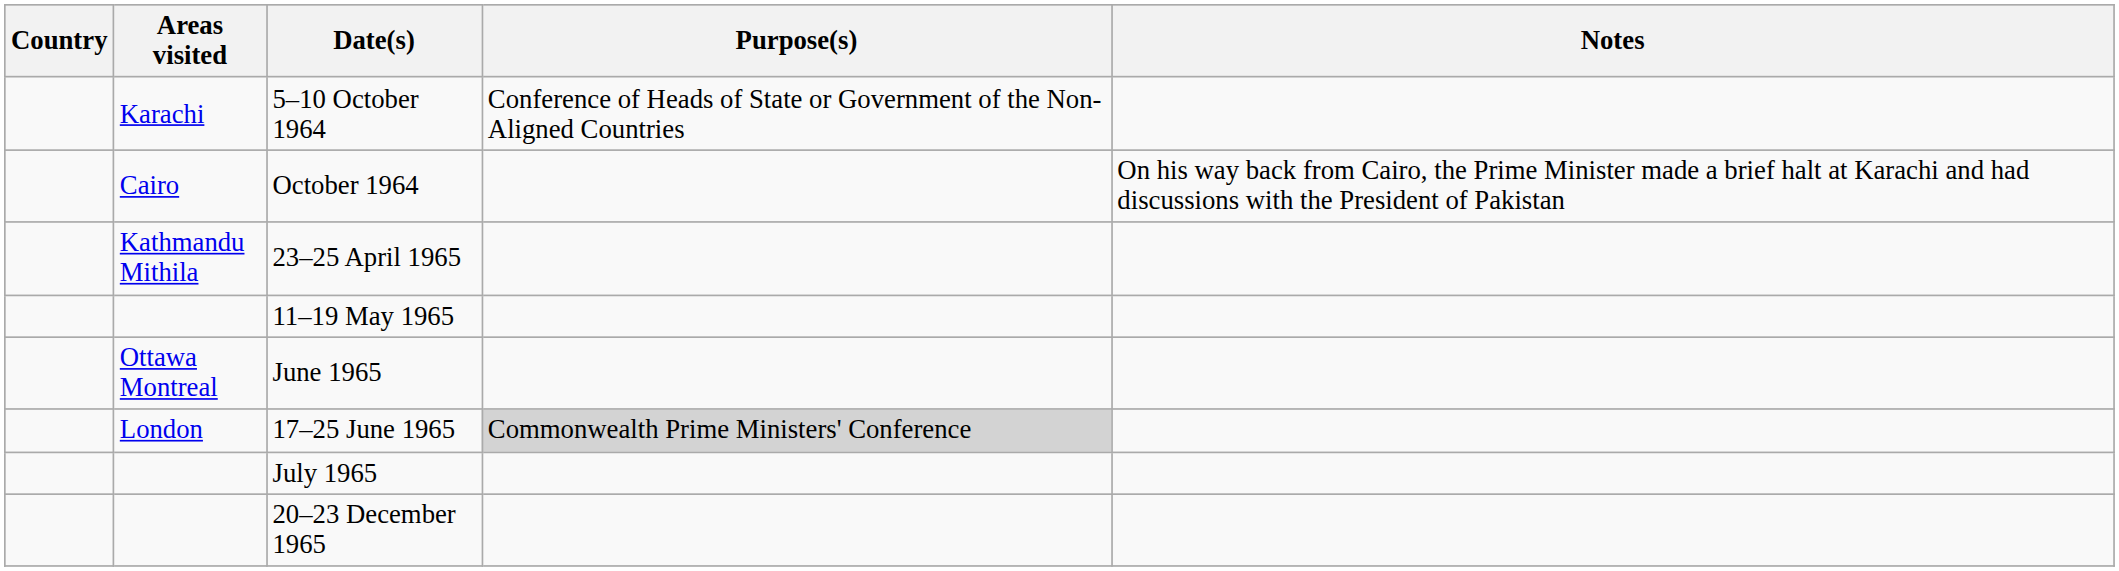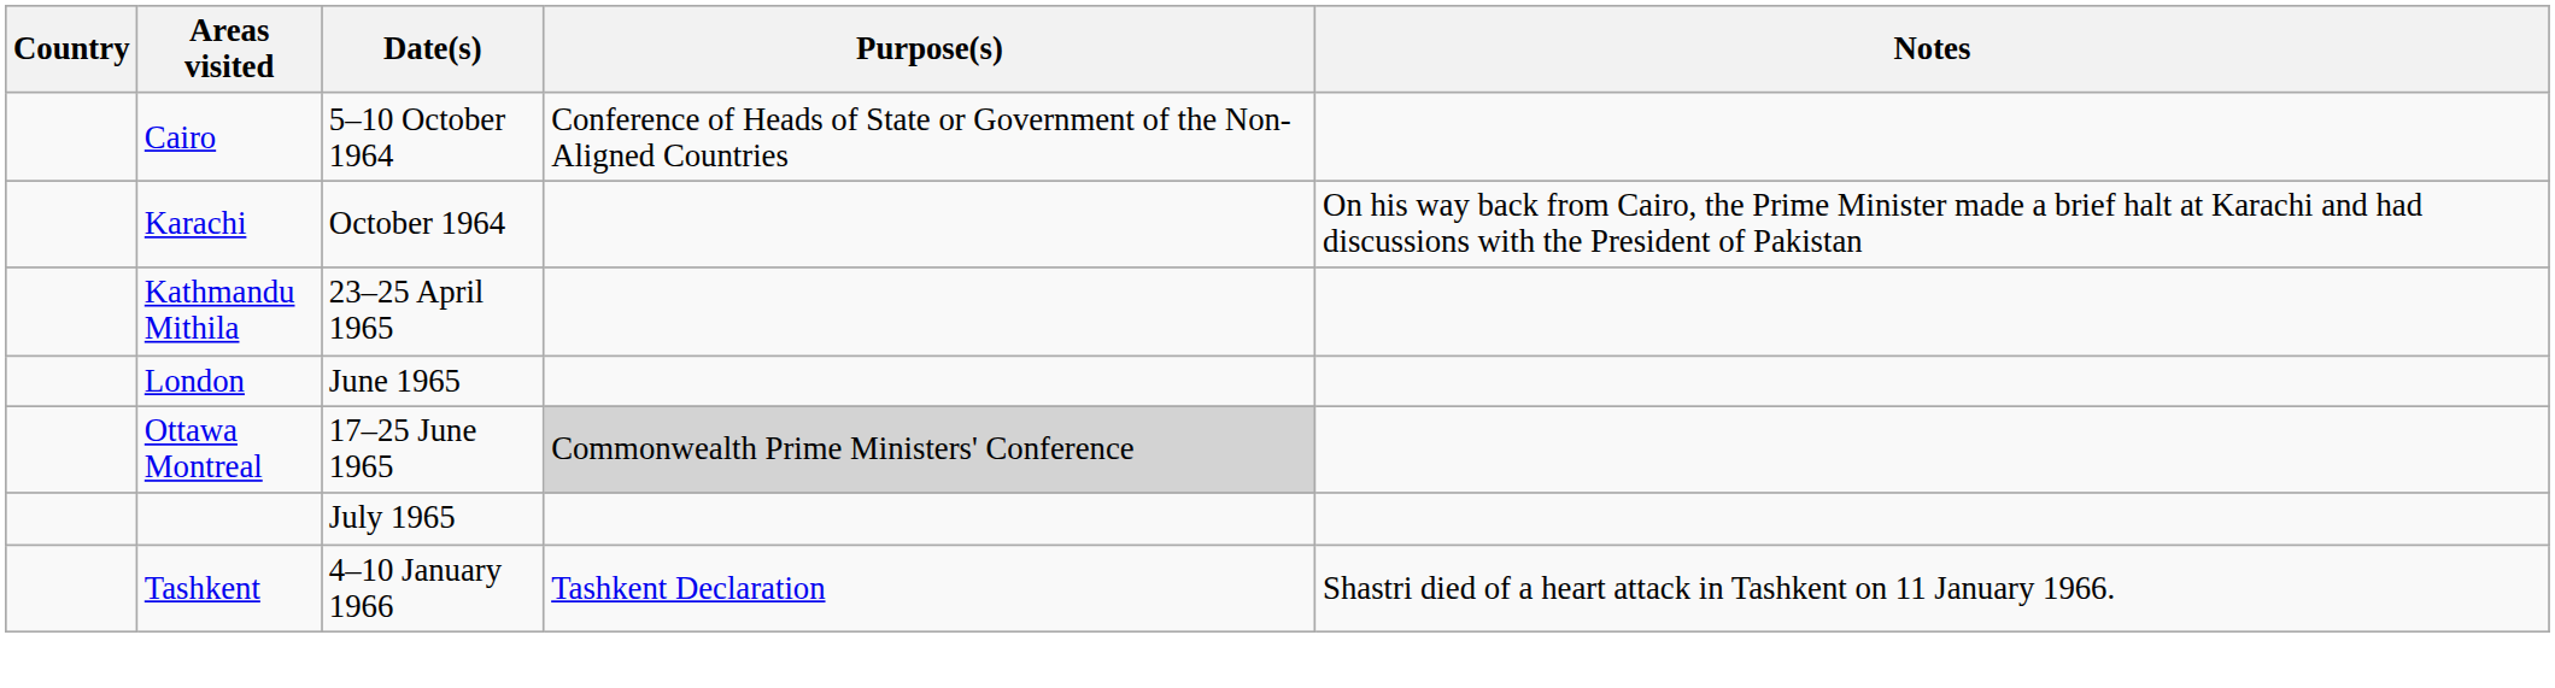 <table style="width: 100%;margin: 1em auto 1em auto" class="wikitable collapsible sortable">
 <tr>
 <th>Country</th>
 <th>Areas visited</th>
 <th>Date(s)</th>
 <th>Purpose(s)</th>
 <th>Notes</th>
 </tr>
 <tr>
 <td></td>
-<td><a href='#'>Karachi</a></td>
+<td><a href='#'>Cairo</a></td>
 <td>5–10 October 1964</td>
 <td>Conference of Heads of State or Government of the Non-Aligned Countries</td>
 <td></td>
 </tr>
 <tr>
 <td></td>
-<td><a href='#'>Cairo</a></td>
+<td><a href='#'>Karachi</a></td>
 <td>October 1964</td>
 <td></td>
 <td>On his way back from Cairo, the Prime Minister made a brief halt at Karachi and had discussions with the President of Pakistan</td>
 </tr>
 <tr>
 <td></td>
 <td><a href='#'>Kathmandu</a><br><a href='#'>Mithila</a></td>
 <td>23–25 April 1965</td>
 <td></td>
 <td></td>
 </tr>
 <tr>
 <td></td>
-<td></td>
-<td>11–19 May 1965</td>
+<td><a href='#'>London</a></td>
+<td>June 1965</td>
 <td></td>
 <td></td>
 </tr>
 <tr>
 <td></td>
 <td><a href='#'>Ottawa</a><br><a href='#'>Montreal</a></td>
-<td>June 1965</td>
-<td></td>
-<td></td>
-</tr>
-<tr>
-<td></td>
-<td><a href='#'>London</a></td>
 <td>17–25 June 1965</td>
 <td style="background: lightgrey;">Commonwealth Prime Ministers' Conference</td>
 <td></td>
 </tr>
 <tr>
 <td></td>
 <td></td>
 <td>July 1965</td>
 <td></td>
 <td></td>
 </tr>
 <tr>
 <td></td>
-<td></td>
-<td>20–23 December 1965</td>
-<td></td>
-<td></td>
+<td><a href='#'>Tashkent</a></td>
+<td>4–10 January 1966</td>
+<td><a href='#'>Tashkent Declaration</a></td>
+<td>Shastri died of a heart attack in Tashkent on 11 January 1966.</td>
 </tr>
 </table>
